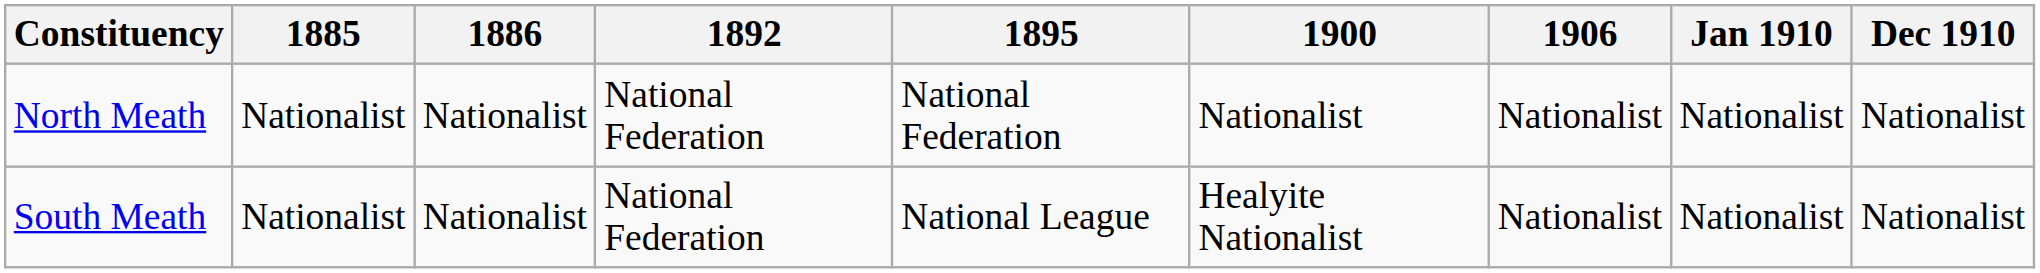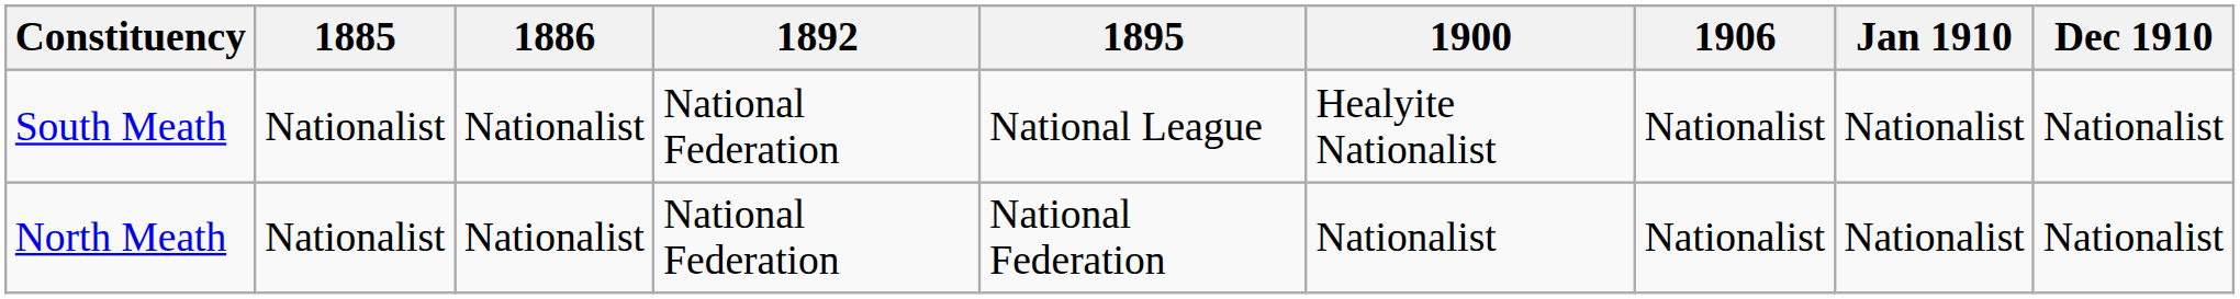 <table class="wikitable sortable">
 <tr>
 <th>Constituency</th>
 <th>1885</th>
 <th>1886</th>
 <th>1892</th>
 <th>1895</th>
 <th>1900</th>
 <th>1906</th>
 <th>Jan 1910</th>
 <th>Dec 1910</th>
 </tr>
 <tr>
+<td><a href='#'>South Meath</a></td>
+<td bgcolor=>Nationalist</td>
+<td bgcolor=>Nationalist</td>
+<td bgcolor=>National Federation</td>
+<td bgcolor=>National League</td>
+<td bgcolor=>Healyite Nationalist</td>
+<td bgcolor=>Nationalist</td>
+<td bgcolor=>Nationalist</td>
+<td bgcolor=>Nationalist</td>
+</tr>
+<tr>
 <td><a href='#'>North Meath</a></td>
 <td bgcolor=>Nationalist</td>
 <td bgcolor=>Nationalist</td>
 <td bgcolor=>National Federation</td>
 <td bgcolor=>National Federation</td>
 <td bgcolor=>Nationalist</td>
 <td bgcolor=>Nationalist</td>
 <td bgcolor=>Nationalist</td>
 <td bgcolor=>Nationalist</td>
 </tr>
-<tr>
-<td><a href='#'>South Meath</a></td>
-<td bgcolor=>Nationalist</td>
-<td bgcolor=>Nationalist</td>
-<td bgcolor=>National Federation</td>
-<td bgcolor=>National League</td>
-<td bgcolor=>Healyite Nationalist</td>
-<td bgcolor=>Nationalist</td>
-<td bgcolor=>Nationalist</td>
-<td bgcolor=>Nationalist</td>
-</tr>
 </table>
